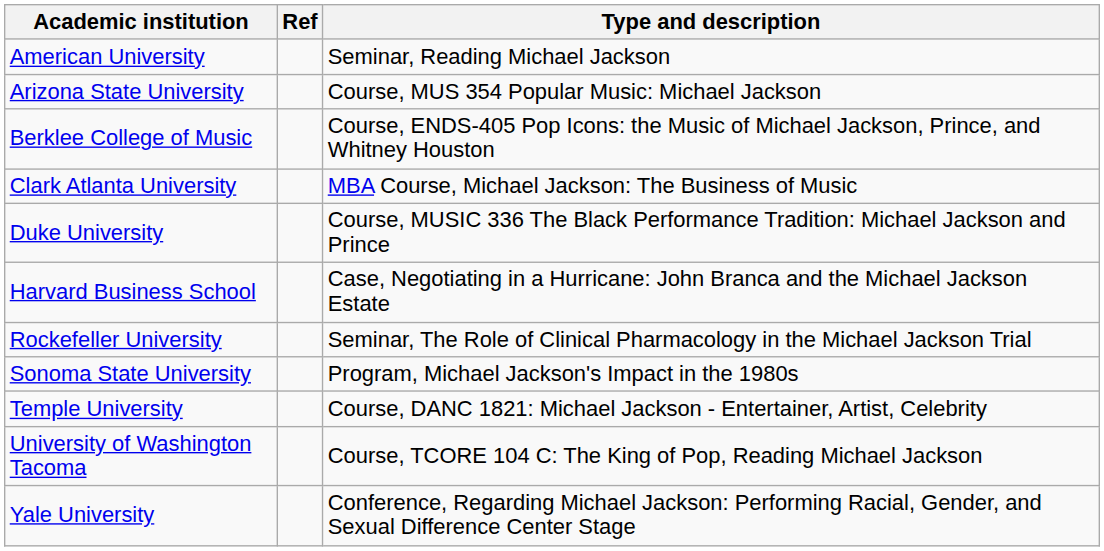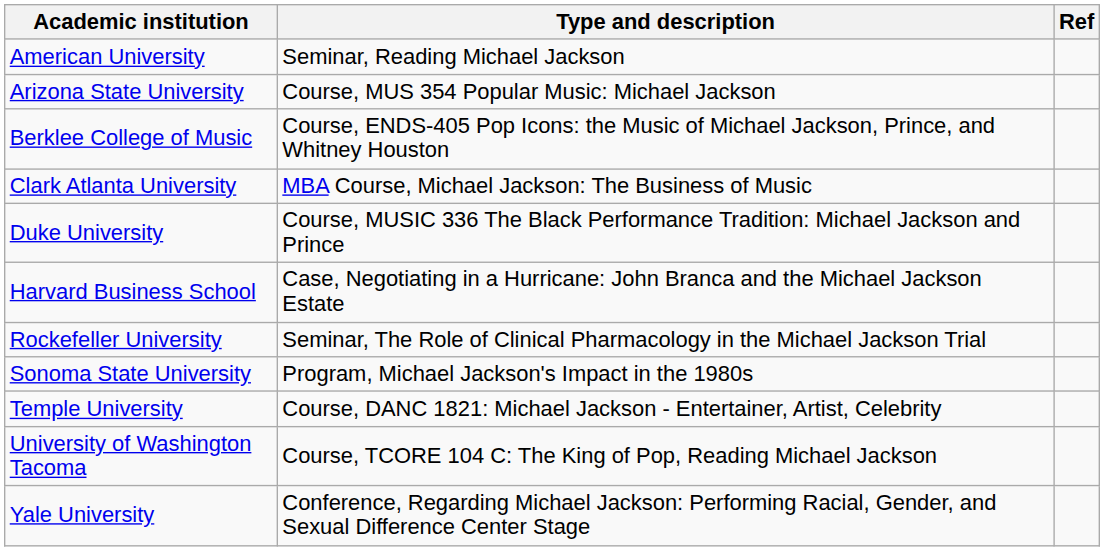 <table class="wikitable" style="max-width:50em;">
 <tr>
 <th>Academic institution</th>
+<th>Type and description</th>
 <th>Ref</th>
-<th>Type and description</th>
 </tr>
 <tr>
 <td><a href='#'>American University</a></td>
+<td>Seminar, Reading Michael Jackson</td>
 <td></td>
-<td>Seminar, Reading Michael Jackson</td>
 </tr>
 <tr>
 <td><a href='#'>Arizona State University</a></td>
+<td>Course, MUS 354 Popular Music: Michael Jackson</td>
 <td></td>
-<td>Course, MUS 354 Popular Music: Michael Jackson</td>
 </tr>
 <tr>
 <td><a href='#'>Berklee College of Music</a></td>
+<td>Course, ENDS-405 Pop Icons: the Music of Michael Jackson, Prince, and Whitney Houston</td>
 <td></td>
-<td>Course, ENDS-405 Pop Icons: the Music of Michael Jackson, Prince, and Whitney Houston</td>
 </tr>
 <tr>
 <td><a href='#'>Clark Atlanta University</a></td>
+<td><a href='#'>MBA</a> Course, Michael Jackson: The Business of Music</td>
 <td></td>
-<td><a href='#'>MBA</a> Course, Michael Jackson: The Business of Music</td>
 </tr>
 <tr>
 <td><a href='#'>Duke University</a></td>
+<td>Course, MUSIC 336 The Black Performance Tradition: Michael Jackson and Prince</td>
 <td></td>
-<td>Course, MUSIC 336 The Black Performance Tradition: Michael Jackson and Prince</td>
 </tr>
 <tr>
 <td><a href='#'>Harvard Business School</a></td>
+<td>Case, Negotiating in a Hurricane: John Branca and the Michael Jackson Estate</td>
 <td></td>
-<td>Case, Negotiating in a Hurricane: John Branca and the Michael Jackson Estate</td>
 </tr>
 <tr>
 <td><a href='#'>Rockefeller University</a></td>
+<td>Seminar, The Role of Clinical Pharmacology in the Michael Jackson Trial</td>
 <td></td>
-<td>Seminar, The Role of Clinical Pharmacology in the Michael Jackson Trial</td>
 </tr>
 <tr>
 <td><a href='#'>Sonoma State University</a></td>
+<td>Program, Michael Jackson's Impact in the 1980s</td>
 <td></td>
-<td>Program, Michael Jackson's Impact in the 1980s</td>
 </tr>
 <tr>
 <td><a href='#'>Temple University</a></td>
+<td>Course, DANC 1821: Michael Jackson - Entertainer, Artist, Celebrity</td>
 <td></td>
-<td>Course, DANC 1821: Michael Jackson - Entertainer, Artist, Celebrity</td>
 </tr>
 <tr>
 <td><a href='#'>University of Washington Tacoma</a></td>
+<td>Course, TCORE 104 C: The King of Pop, Reading Michael Jackson</td>
 <td></td>
-<td>Course, TCORE 104 C: The King of Pop, Reading Michael Jackson</td>
 </tr>
 <tr>
 <td><a href='#'>Yale University</a></td>
+<td>Conference, Regarding Michael Jackson: Performing Racial, Gender, and Sexual Difference Center Stage</td>
 <td></td>
-<td>Conference, Regarding Michael Jackson: Performing Racial, Gender, and Sexual Difference Center Stage</td>
 </tr>
 </table>
